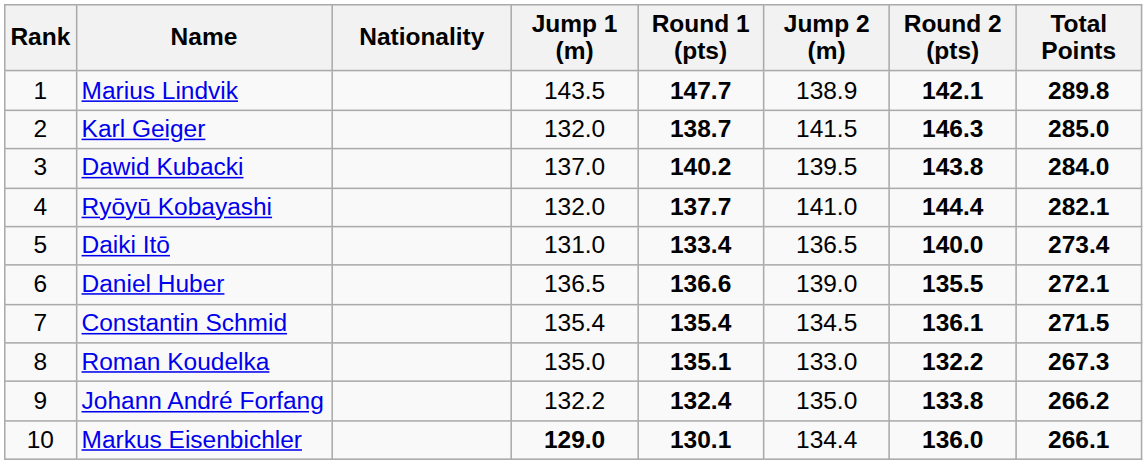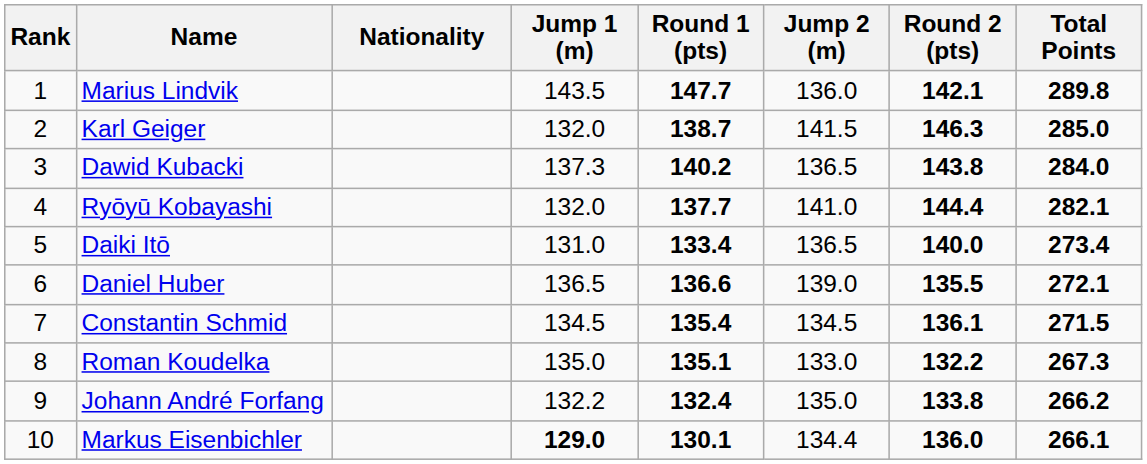 <table class="wikitable sortable" style="text-align: center;">
 <tr>
 <th align=center>Rank</th>
 <th width=160>Name</th>
 <th width=110>Nationality</th>
 <th width=75>Jump 1 (m)</th>
 <th width=75>Round 1 (pts)</th>
 <th width=75>Jump 2 (m)</th>
 <th width=75>Round 2 (pts)</th>
 <th width=75>Total Points</th>
 </tr>
 <tr>
 <td>1</td>
 <td align=left><a href='#'>Marius Lindvik</a></td>
 <td align=left></td>
 <td>143.5</td>
 <td><strong>147.7</strong></td>
-<td>138.9</td>
+<td>136.0</td>
 <td><strong>142.1</strong></td>
 <td><strong>289.8</strong></td>
 </tr>
 <tr>
 <td>2</td>
 <td align=left><a href='#'>Karl Geiger</a></td>
 <td align=left></td>
 <td>132.0</td>
 <td><strong>138.7</strong></td>
 <td>141.5</td>
 <td><strong>146.3</strong></td>
 <td><strong>285.0</strong></td>
 </tr>
 <tr>
 <td>3</td>
 <td align=left><a href='#'>Dawid Kubacki</a></td>
 <td align=left></td>
-<td>137.0</td>
+<td>137.3</td>
 <td><strong>140.2</strong></td>
-<td>139.5</td>
+<td>136.5</td>
 <td><strong>143.8</strong></td>
 <td><strong>284.0</strong></td>
 </tr>
 <tr>
 <td>4</td>
 <td align=left><a href='#'>Ryōyū Kobayashi</a></td>
 <td align=left></td>
 <td>132.0</td>
 <td><strong>137.7</strong></td>
 <td>141.0</td>
 <td><strong>144.4</strong></td>
 <td><strong>282.1</strong></td>
 </tr>
 <tr>
 <td>5</td>
 <td align=left><a href='#'>Daiki Itō</a></td>
 <td align=left></td>
 <td>131.0</td>
 <td><strong>133.4</strong></td>
 <td>136.5</td>
 <td><strong>140.0</strong></td>
 <td><strong>273.4</strong></td>
 </tr>
 <tr>
 <td>6</td>
 <td align=left><a href='#'>Daniel Huber</a></td>
 <td align=left></td>
 <td>136.5</td>
 <td><strong>136.6</strong></td>
 <td>139.0</td>
 <td><strong>135.5</strong></td>
 <td><strong>272.1</strong></td>
 </tr>
 <tr>
 <td>7</td>
 <td align=left><a href='#'>Constantin Schmid</a></td>
 <td align=left></td>
-<td>135.4</td>
+<td>134.5</td>
 <td><strong>135.4</strong></td>
 <td>134.5</td>
 <td><strong>136.1</strong></td>
 <td><strong>271.5</strong></td>
 </tr>
 <tr>
 <td>8</td>
 <td align=left><a href='#'>Roman Koudelka</a></td>
 <td align=left></td>
 <td>135.0</td>
 <td><strong>135.1</strong></td>
 <td>133.0</td>
 <td><strong>132.2</strong></td>
 <td><strong>267.3</strong></td>
 </tr>
 <tr>
 <td>9</td>
 <td align=left><a href='#'>Johann André Forfang</a></td>
 <td align=left></td>
 <td>132.2</td>
 <td><strong>132.4</strong></td>
 <td>135.0</td>
 <td><strong>133.8</strong></td>
 <td><strong>266.2</strong></td>
 </tr>
 <tr>
 <td>10</td>
 <td align=left><a href='#'>Markus Eisenbichler</a></td>
 <td align=left></td>
 <td><strong>129.0</strong></td>
 <td><strong>130.1</strong></td>
 <td>134.4</td>
 <td><strong>136.0</strong></td>
 <td><strong>266.1</strong></td>
 </tr>
 </table>
